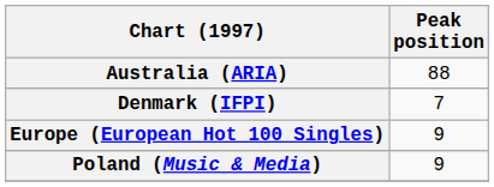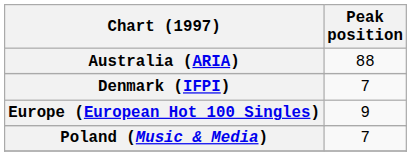 <table class="wikitable sortable plainrowheaders" style="text-align:center">
 <tr>
 <th scope="col">Chart (1997)</th>
 <th scope="col">Peak<br>position</th>
 </tr>
 <tr>
 <th scope="row">Australia (<a href='#'>ARIA</a>)</th>
 <td>88</td>
 </tr>
 <tr>
 </tr>
 <tr>
 <th scope="row">Denmark (<a href='#'>IFPI</a>)</th>
 <td>7</td>
 </tr>
 <tr>
 <th scope="row">Europe (<a href='#'>European Hot 100 Singles</a>)</th>
 <td>9</td>
 </tr>
 <tr>
 </tr>
 <tr>
 </tr>
 <tr>
 </tr>
 <tr>
 <th scope="row">Poland (<em><a href='#'>Music & Media</a></em>)</th>
-<td>9</td>
+<td>7</td>
 </tr>
 <tr>
 </tr>
 <tr>
 </tr>
 <tr>
 </tr>
 </table>
